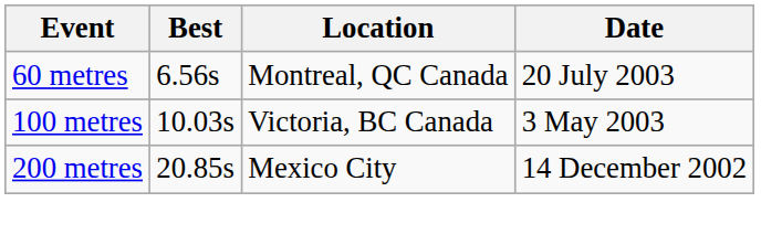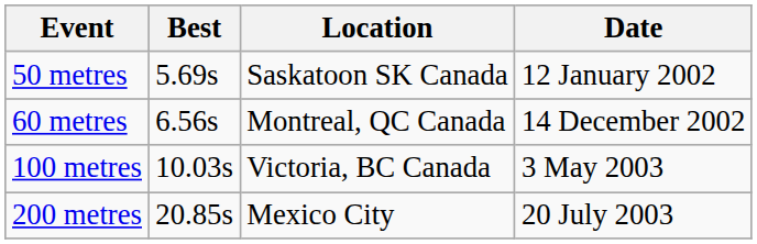 <table class="wikitable">
 <tr>
 <th>Event</th>
 <th>Best</th>
 <th>Location</th>
 <th>Date</th>
 </tr>
 <tr>
+<td><a href='#'>50 metres</a></td>
+<td>5.69s</td>
+<td>Saskatoon SK Canada</td>
+<td>12 January 2002</td>
+</tr>
+<tr>
 <td><a href='#'>60 metres</a></td>
 <td>6.56s</td>
 <td>Montreal, QC Canada</td>
-<td>20 July 2003</td>
+<td>14 December 2002</td>
 </tr>
 <tr>
 <td><a href='#'>100 metres</a></td>
 <td>10.03s</td>
 <td>Victoria, BC Canada</td>
 <td>3 May 2003</td>
 </tr>
 <tr>
 <td><a href='#'>200 metres</a></td>
 <td>20.85s</td>
 <td>Mexico City</td>
-<td>14 December 2002</td>
+<td>20 July 2003</td>
 </tr>
 </table>
